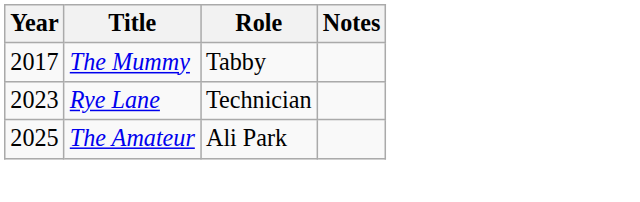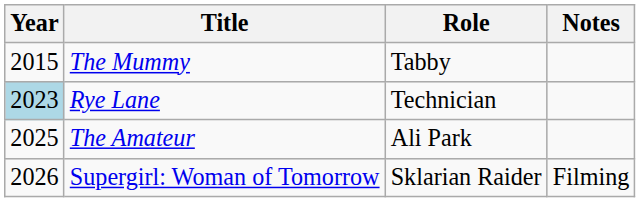 <table class="wikitable">
 <tr>
 <th>Year</th>
 <th>Title</th>
 <th>Role</th>
 <th>Notes</th>
 </tr>
 <tr>
-<td>2017</td>
+<td>2015</td>
 <td><em><a href='#'>The Mummy</a></em></td>
 <td>Tabby</td>
 <td></td>
 </tr>
 <tr>
-<td>2023</td>
+<td style="background: lightblue;">2023</td>
 <td><em><a href='#'>Rye Lane</a></em></td>
 <td>Technician</td>
 <td></td>
 </tr>
 <tr>
 <td>2025</td>
 <td><em><a href='#'>The Amateur</a></em></td>
 <td>Ali Park</td>
 <td></td>
 </tr>
+<tr>
+<td>2026</td>
+<td><a href='#'>Supergirl: Woman of Tomorrow</a></td>
+<td>Sklarian Raider</td>
+<td>Filming</td>
+</tr>
 </table>
